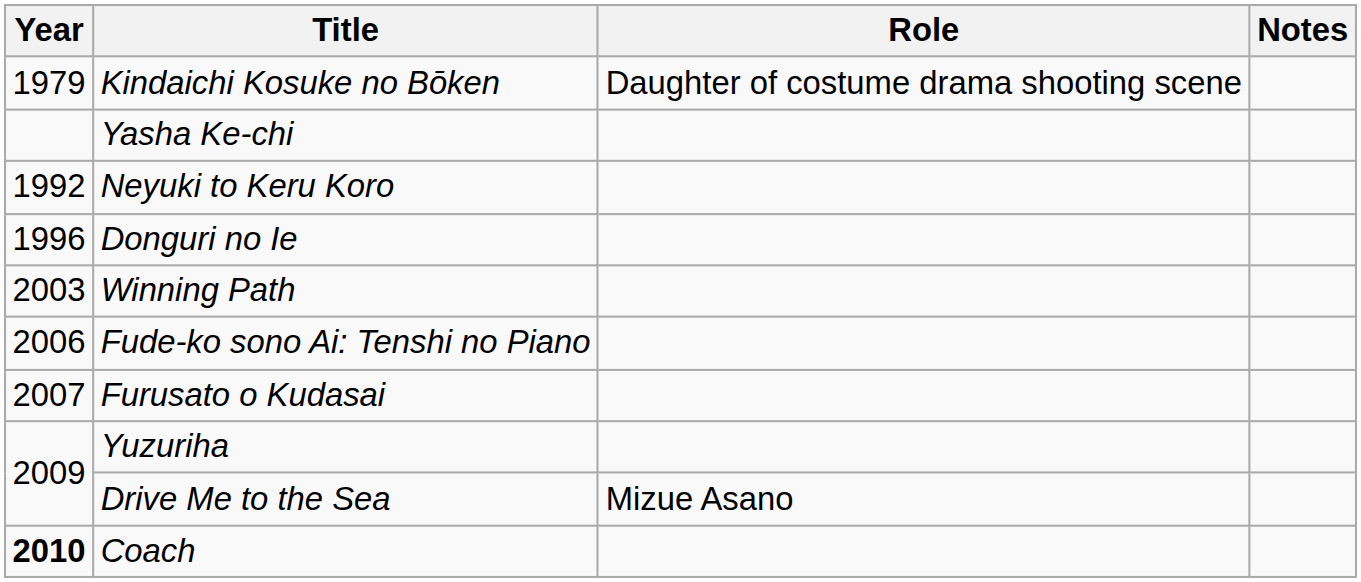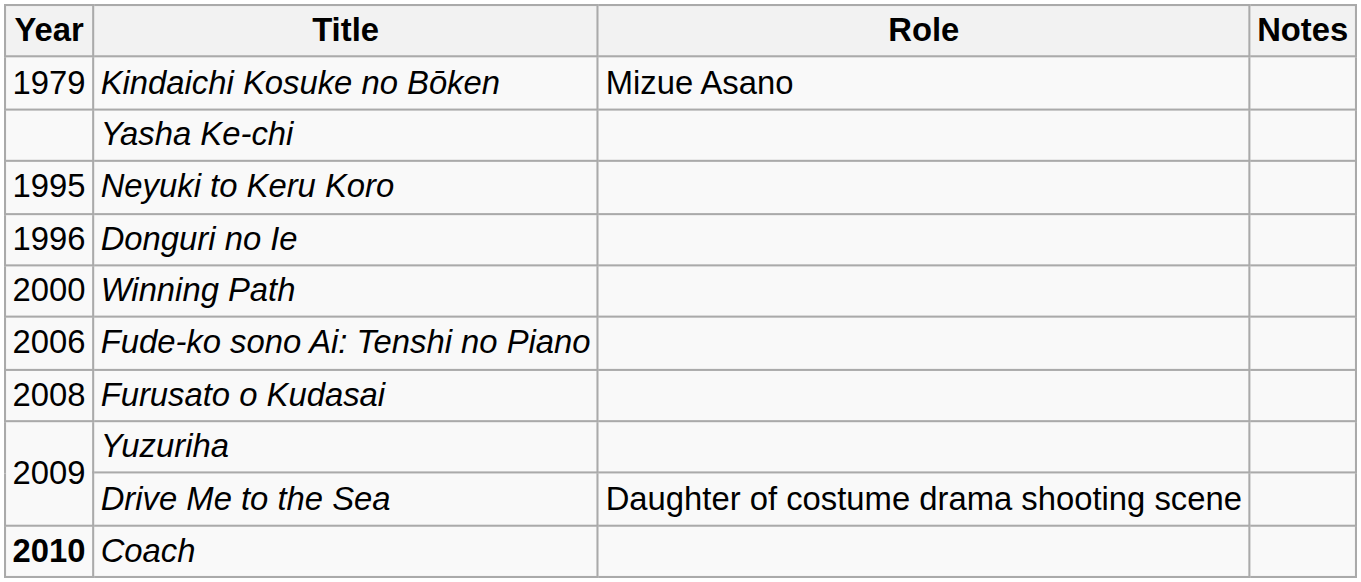 <table class="wikitable">
 <tr>
 <th>Year</th>
 <th>Title</th>
 <th>Role</th>
 <th>Notes</th>
 </tr>
 <tr>
 <td>1979</td>
 <td><em>Kindaichi Kosuke no Bōken</em></td>
-<td>Daughter of costume drama shooting scene</td>
+<td>Mizue Asano</td>
 <td></td>
 </tr>
 <tr>
 <td></td>
 <td><em>Yasha Ke-chi</em></td>
 <td></td>
 <td></td>
 </tr>
 <tr>
-<td>1992</td>
+<td>1995</td>
 <td><em>Neyuki to Keru Koro</em></td>
 <td></td>
 <td></td>
 </tr>
 <tr>
 <td>1996</td>
 <td><em>Donguri no Ie</em></td>
 <td></td>
 <td></td>
 </tr>
 <tr>
-<td>2003</td>
+<td>2000</td>
 <td><em>Winning Path</em></td>
 <td></td>
 <td></td>
 </tr>
 <tr>
 <td>2006</td>
 <td><em>Fude-ko sono Ai: Tenshi no Piano</em></td>
 <td></td>
 <td></td>
 </tr>
 <tr>
-<td>2007</td>
+<td>2008</td>
 <td><em>Furusato o Kudasai</em></td>
 <td></td>
 <td></td>
 </tr>
 <tr>
 <td rowspan="2">2009</td>
 <td><em>Yuzuriha</em></td>
 <td></td>
 <td></td>
 </tr>
 <tr>
 <td><em>Drive Me to the Sea</em></td>
-<td>Mizue Asano</td>
+<td>Daughter of costume drama shooting scene</td>
 <td></td>
 </tr>
 <tr>
 <td><strong>2010</strong></td>
 <td><em>Coach</em></td>
 <td></td>
 <td></td>
 </tr>
 </table>
